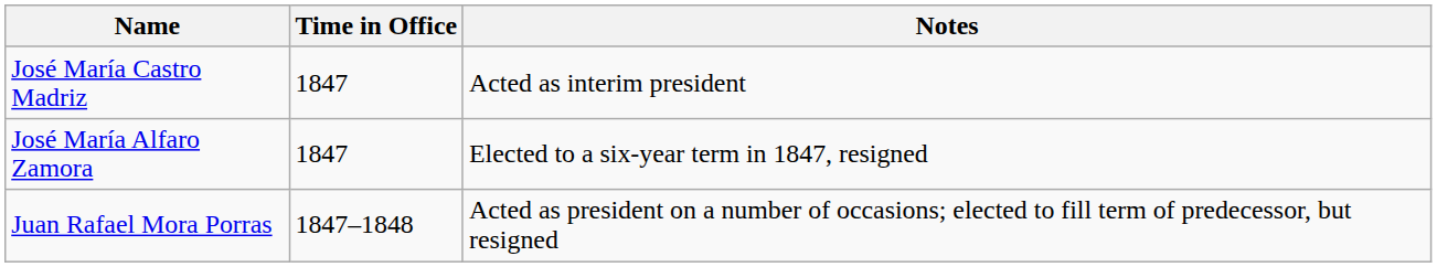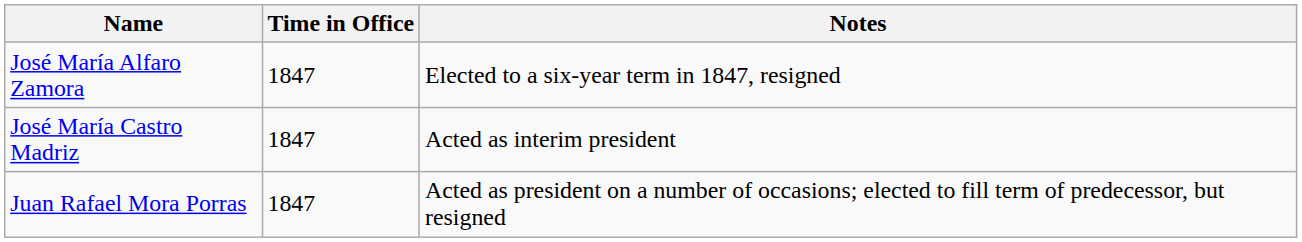 <table class="wikitable">
 <tr>
 <th>Name</th>
 <th>Time in Office</th>
 <th>Notes</th>
 </tr>
 <tr>
+<td><a href='#'>José María Alfaro Zamora</a></td>
+<td>1847</td>
+<td>Elected to a six-year term in 1847, resigned</td>
+</tr>
+<tr>
 <td><a href='#'>José María Castro Madriz</a></td>
 <td>1847</td>
 <td>Acted as interim president</td>
 </tr>
 <tr>
-<td><a href='#'>José María Alfaro Zamora</a></td>
+<td><a href='#'>Juan Rafael Mora Porras</a></td>
 <td>1847</td>
-<td>Elected to a six-year term in 1847, resigned</td>
-</tr>
-<tr>
-<td><a href='#'>Juan Rafael Mora Porras</a></td>
-<td>1847–1848</td>
 <td>Acted as president on a number of occasions; elected to fill term of predecessor, but resigned</td>
 </tr>
 </table>
